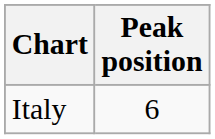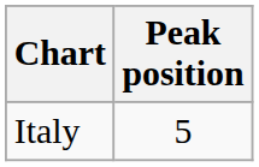 <table class="wikitable sortable">
 <tr>
 <th align="left">Chart</th>
 <th align="left">Peak<br>position</th>
 </tr>
 <tr>
 <td align="left">Italy</td>
-<td align="center">6</td>
+<td align="center">5</td>
 </tr>
 </table>
